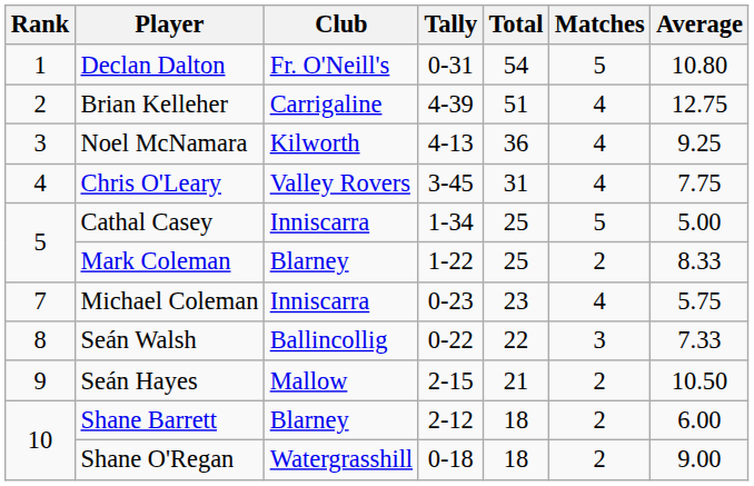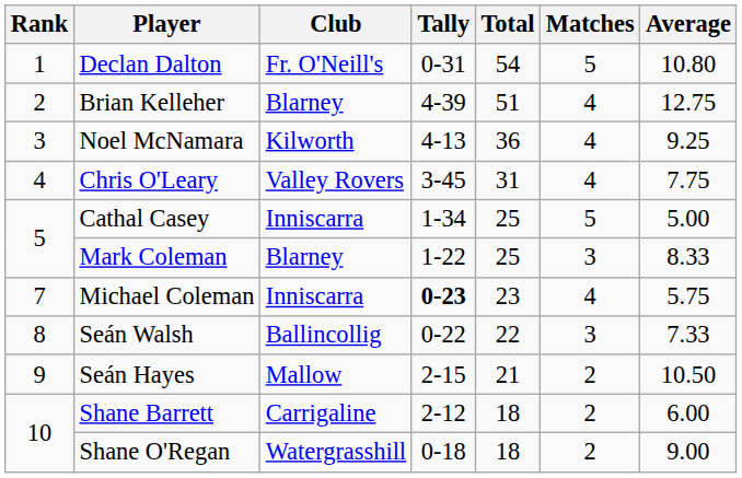 <table class="wikitable">
 <tr>
 <th>Rank</th>
 <th>Player</th>
 <th>Club</th>
 <th>Tally</th>
 <th>Total</th>
 <th>Matches</th>
 <th>Average</th>
 </tr>
 <tr>
 <td rowspan="1" style="text-align:center;">1</td>
 <td><a href='#'>Declan Dalton</a></td>
 <td><a href='#'>Fr. O'Neill's</a></td>
 <td align=center>0-31</td>
 <td align=center>54</td>
 <td align=center>5</td>
 <td align=center>10.80</td>
 </tr>
 <tr>
 <td rowspan="1" style="text-align:center;">2</td>
 <td>Brian Kelleher</td>
-<td><a href='#'>Carrigaline</a></td>
+<td><a href='#'>Blarney</a></td>
 <td align=center>4-39</td>
 <td align=center>51</td>
 <td align=center>4</td>
 <td align=center>12.75</td>
 </tr>
 <tr>
 <td rowspan=1 align=center>3</td>
 <td>Noel McNamara</td>
 <td><a href='#'>Kilworth</a></td>
 <td align=center>4-13</td>
 <td align=center>36</td>
 <td align=center>4</td>
 <td align=center>9.25</td>
 </tr>
 <tr>
 <td rowspan=1 align=center>4</td>
 <td><a href='#'>Chris O'Leary</a></td>
 <td><a href='#'>Valley Rovers</a></td>
 <td align=center>3-45</td>
 <td align=center>31</td>
 <td align=center>4</td>
 <td align=center>7.75</td>
 </tr>
 <tr>
 <td rowspan="2" style="text-align:center;">5</td>
 <td>Cathal Casey</td>
 <td><a href='#'>Inniscarra</a></td>
 <td align=center>1-34</td>
 <td align=center>25</td>
 <td align=center>5</td>
 <td align=center>5.00</td>
 </tr>
 <tr>
 <td><a href='#'>Mark Coleman</a></td>
 <td><a href='#'>Blarney</a></td>
 <td align=center>1-22</td>
 <td align=center>25</td>
-<td align=center>2</td>
+<td align=center>3</td>
 <td align=center>8.33</td>
 </tr>
 <tr>
 <td rowspan="1" style="text-align:center;">7</td>
 <td>Michael Coleman</td>
 <td><a href='#'>Inniscarra</a></td>
-<td align=center>0-23</td>
+<td align=center><strong>0-23</strong></td>
 <td align=center>23</td>
 <td align=center>4</td>
 <td align=center>5.75</td>
 </tr>
 <tr>
 <td rowspan=1 align=center>8</td>
 <td>Seán Walsh</td>
 <td><a href='#'>Ballincollig</a></td>
 <td align=center>0-22</td>
 <td align=center>22</td>
 <td align=center>3</td>
 <td align=center>7.33</td>
 </tr>
 <tr>
 <td rowspan="1" style="text-align:center;">9</td>
 <td>Seán Hayes</td>
 <td><a href='#'>Mallow</a></td>
 <td align=center>2-15</td>
 <td align=center>21</td>
 <td align=center>2</td>
 <td align=center>10.50</td>
 </tr>
 <tr>
 <td rowspan="2" style="text-align:center;">10</td>
 <td><a href='#'>Shane Barrett</a></td>
-<td><a href='#'>Blarney</a></td>
+<td><a href='#'>Carrigaline</a></td>
 <td align=center>2-12</td>
 <td align=center>18</td>
 <td align=center>2</td>
 <td align=center>6.00</td>
 </tr>
 <tr>
 <td>Shane O'Regan</td>
 <td><a href='#'>Watergrasshill</a></td>
 <td align=center>0-18</td>
 <td align=center>18</td>
 <td align=center>2</td>
 <td align=center>9.00</td>
 </tr>
 </table>
